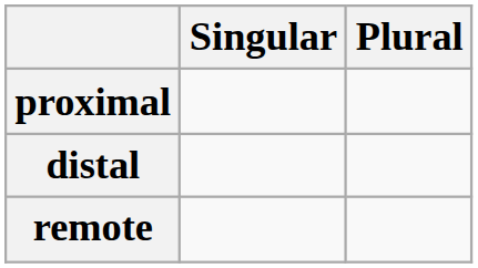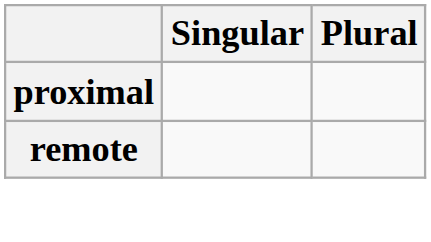 <table class="wikitable">
 <tr>
 <th></th>
 <th>Singular</th>
 <th>Plural</th>
 </tr>
 <tr>
 <th>proximal<br></th>
 <td></td>
 <td></td>
 </tr>
 <tr>
-<th>distal<br></th>
-<td></td>
-<td></td>
-</tr>
-<tr>
 <th>remote<br></th>
 <td></td>
 <td></td>
 </tr>
 </table>
